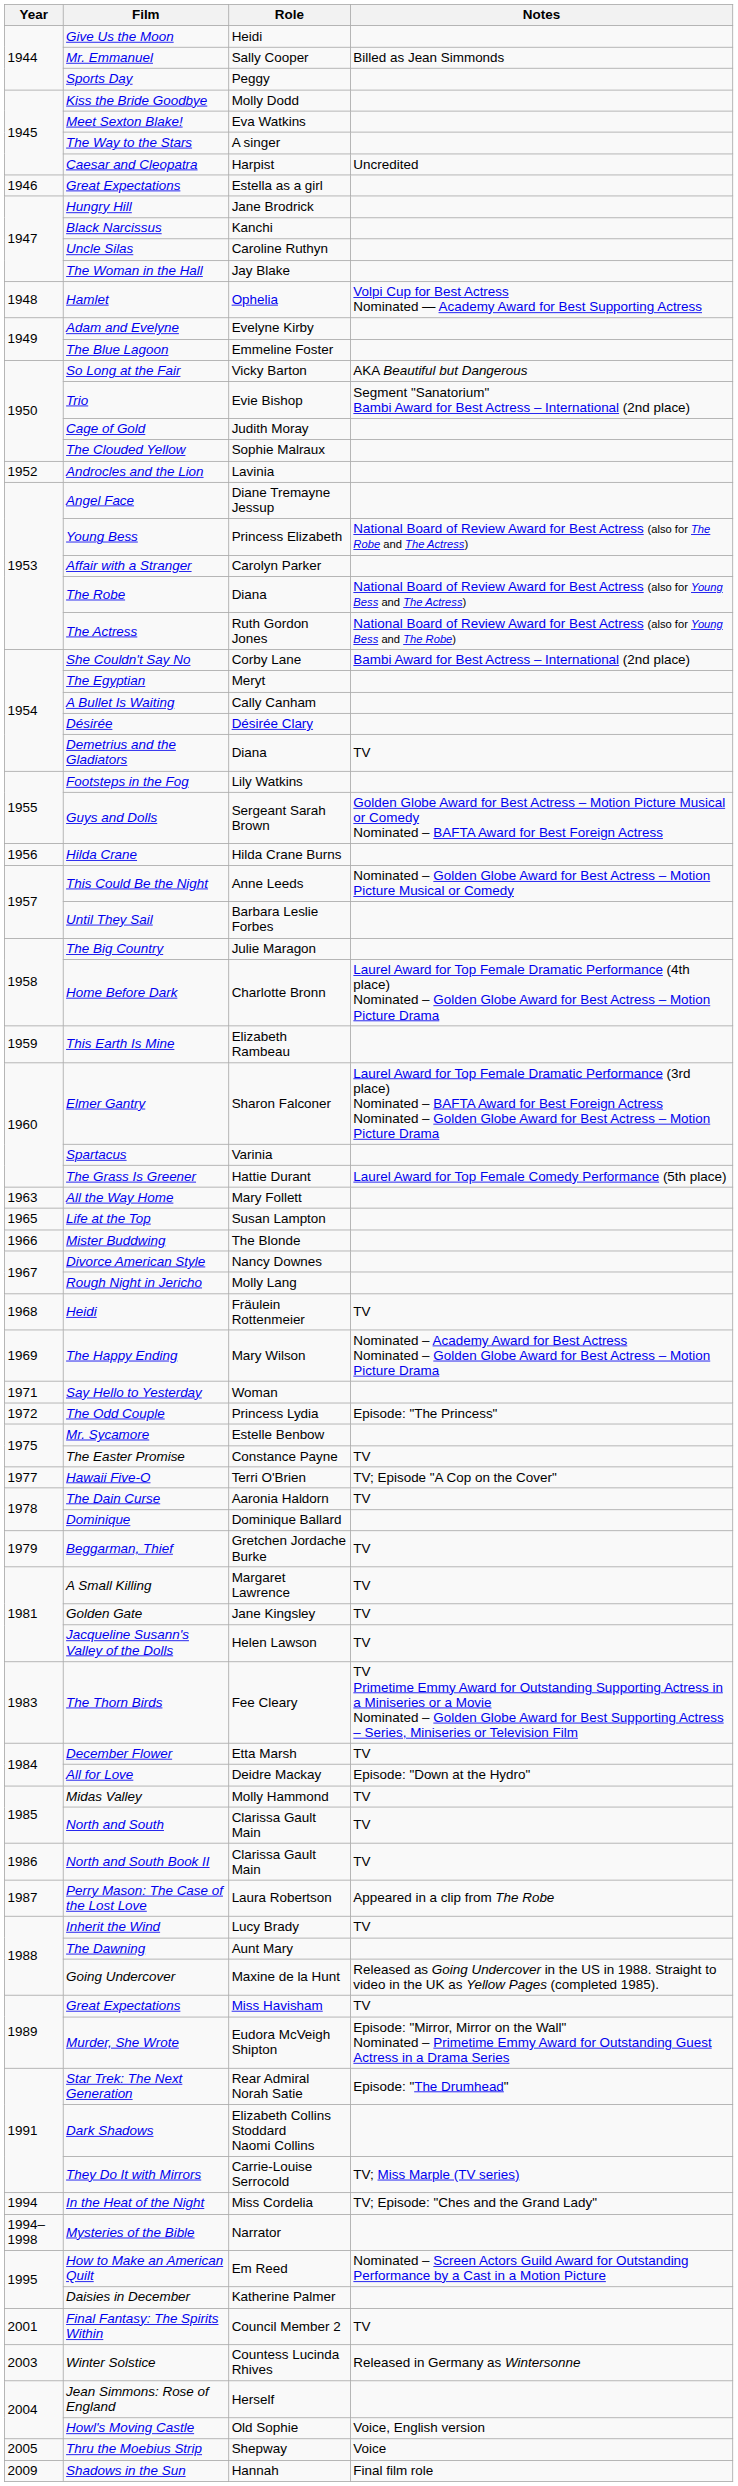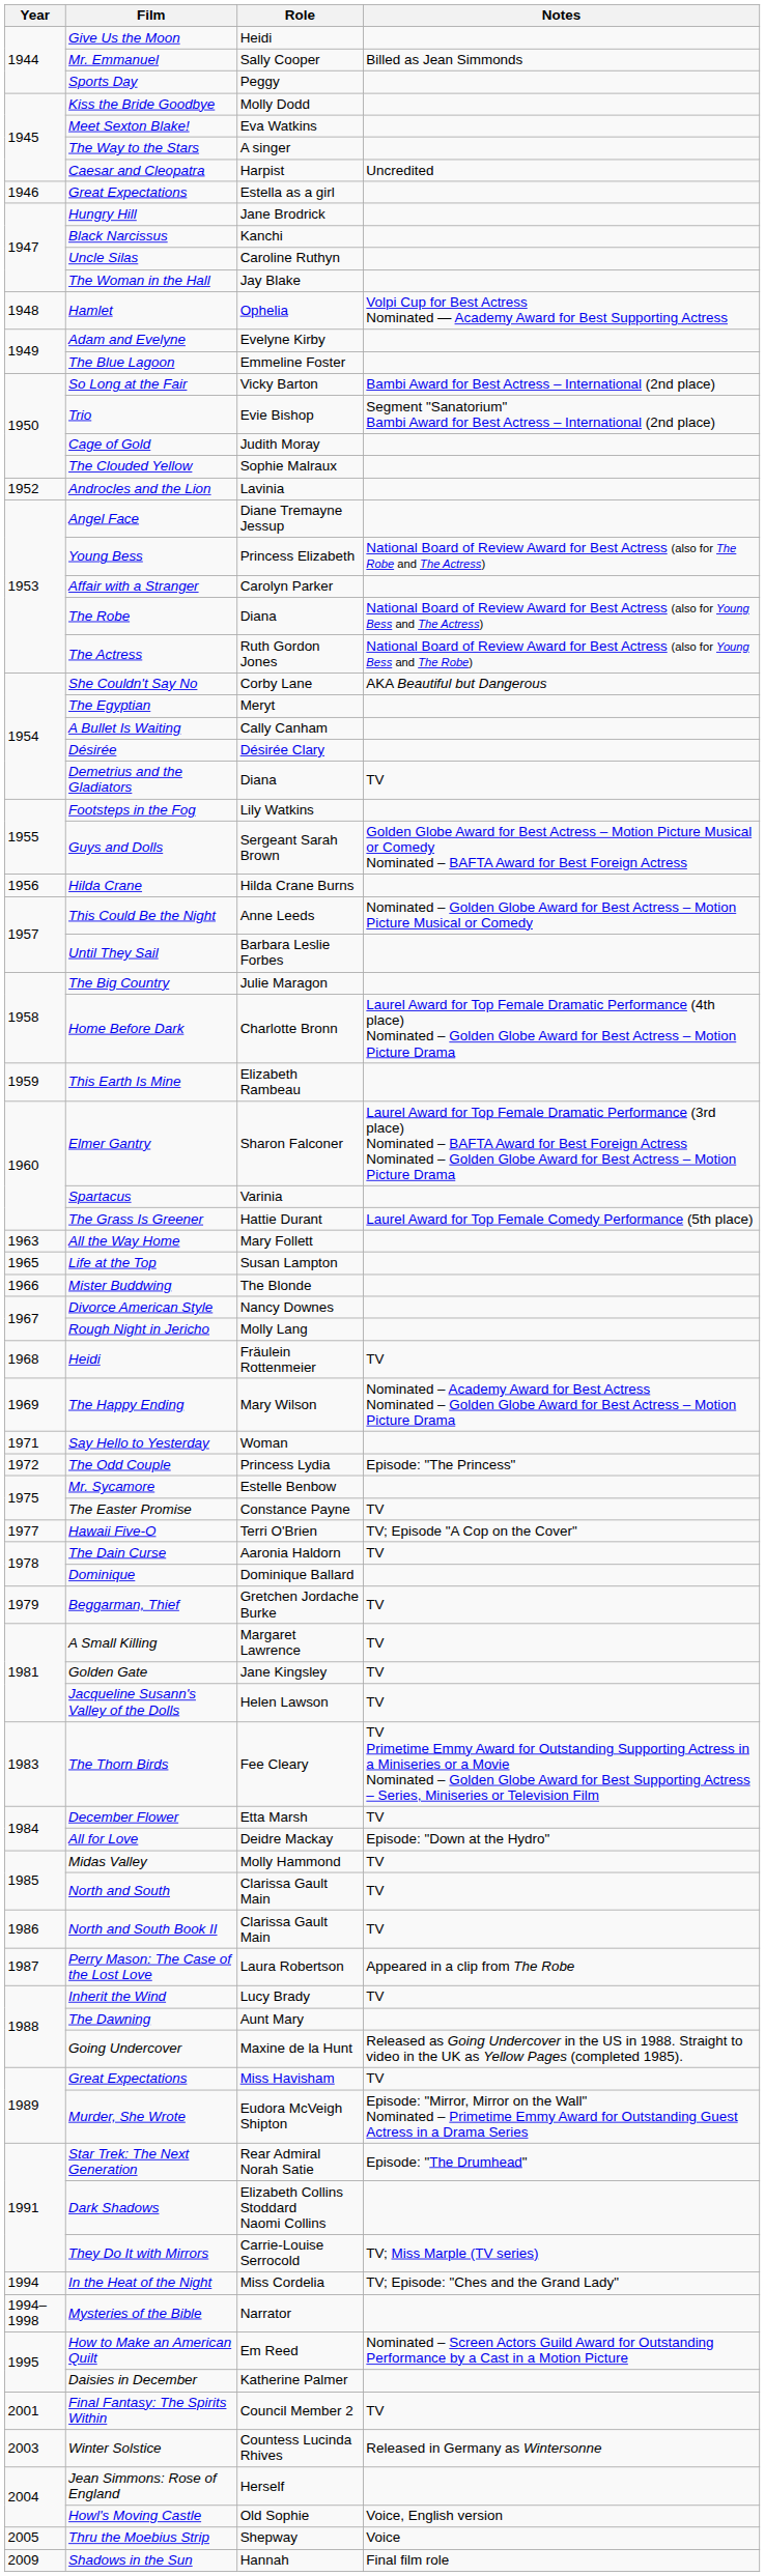 <table class="wikitable" style="font-size: 100%;">
 <tr>
 <th>Year</th>
 <th>Film</th>
 <th>Role</th>
 <th>Notes</th>
 </tr>
 <tr>
 <td rowspan="3">1944</td>
 <td><em><a href='#'>Give Us the Moon</a></em></td>
 <td>Heidi</td>
 <td></td>
 </tr>
 <tr>
 <td><em><a href='#'>Mr. Emmanuel</a></em></td>
 <td>Sally Cooper</td>
 <td>Billed as Jean Simmonds</td>
 </tr>
 <tr>
 <td><em><a href='#'>Sports Day</a></em></td>
 <td>Peggy</td>
 <td></td>
 </tr>
 <tr>
 <td rowspan="4">1945</td>
 <td><em><a href='#'>Kiss the Bride Goodbye</a></em></td>
 <td>Molly Dodd</td>
 <td></td>
 </tr>
 <tr>
 <td><em><a href='#'>Meet Sexton Blake!</a></em></td>
 <td>Eva Watkins</td>
 <td></td>
 </tr>
 <tr>
 <td><em><a href='#'>The Way to the Stars</a></em></td>
 <td>A singer</td>
 <td></td>
 </tr>
 <tr>
 <td><em><a href='#'>Caesar and Cleopatra</a></em></td>
 <td>Harpist</td>
 <td>Uncredited</td>
 </tr>
 <tr>
 <td>1946</td>
 <td><em><a href='#'>Great Expectations</a></em></td>
 <td>Estella as a girl</td>
 <td></td>
 </tr>
 <tr>
 <td rowspan="4">1947</td>
 <td><em><a href='#'>Hungry Hill</a></em></td>
 <td>Jane Brodrick</td>
 <td></td>
 </tr>
 <tr>
 <td><em><a href='#'>Black Narcissus</a></em></td>
 <td>Kanchi</td>
 <td></td>
 </tr>
 <tr>
 <td><em><a href='#'>Uncle Silas</a></em></td>
 <td>Caroline Ruthyn</td>
 <td></td>
 </tr>
 <tr>
 <td><em><a href='#'>The Woman in the Hall</a></em></td>
 <td>Jay Blake</td>
 <td></td>
 </tr>
 <tr>
 <td>1948</td>
 <td><em><a href='#'>Hamlet</a></em></td>
 <td><a href='#'>Ophelia</a></td>
 <td><a href='#'>Volpi Cup for Best Actress</a><br>Nominated — <a href='#'>Academy Award for Best Supporting Actress</a></td>
 </tr>
 <tr>
 <td rowspan="2">1949</td>
 <td><em><a href='#'>Adam and Evelyne</a></em></td>
 <td>Evelyne Kirby</td>
 <td></td>
 </tr>
 <tr>
 <td><em><a href='#'>The Blue Lagoon</a></em></td>
 <td>Emmeline Foster</td>
 <td></td>
 </tr>
 <tr>
 <td rowspan="4">1950</td>
 <td><em><a href='#'>So Long at the Fair</a></em></td>
 <td>Vicky Barton</td>
-<td>AKA <em>Beautiful but Dangerous</em></td>
+<td><a href='#'>Bambi Award for Best Actress – International</a> (2nd place)</td>
 </tr>
 <tr>
 <td><em><a href='#'>Trio</a></em></td>
 <td>Evie Bishop</td>
 <td>Segment "Sanatorium"<br><a href='#'>Bambi Award for Best Actress – International</a> (2nd place)</td>
 </tr>
 <tr>
 <td><em><a href='#'>Cage of Gold</a></em></td>
 <td>Judith Moray</td>
 <td></td>
 </tr>
 <tr>
 <td><em><a href='#'>The Clouded Yellow</a></em></td>
 <td>Sophie Malraux</td>
 <td></td>
 </tr>
 <tr>
 <td>1952</td>
 <td><em><a href='#'>Androcles and the Lion</a></em></td>
 <td>Lavinia</td>
 <td></td>
 </tr>
 <tr>
 <td rowspan="5">1953</td>
 <td><em><a href='#'>Angel Face</a></em></td>
 <td>Diane Tremayne Jessup</td>
 <td></td>
 </tr>
 <tr>
 <td><em><a href='#'>Young Bess</a></em></td>
 <td>Princess Elizabeth</td>
 <td><a href='#'>National Board of Review Award for Best Actress</a> <small>(also for <a href='#'><em>The Robe</em></a> and <em><a href='#'>The Actress</a></em>)</small></td>
 </tr>
 <tr>
 <td><em><a href='#'>Affair with a Stranger</a></em></td>
 <td>Carolyn Parker</td>
 <td></td>
 </tr>
 <tr>
 <td><em><a href='#'>The Robe</a></em></td>
 <td>Diana</td>
 <td><a href='#'>National Board of Review Award for Best Actress</a> <small>(also for <em><a href='#'>Young Bess</a></em> and <em><a href='#'>The Actress</a></em>)</small></td>
 </tr>
 <tr>
 <td><em><a href='#'>The Actress</a></em></td>
 <td>Ruth Gordon Jones</td>
 <td><a href='#'>National Board of Review Award for Best Actress</a> <small>(also for <em><a href='#'>Young Bess</a></em> and <em><a href='#'>The Robe</a></em>)</small></td>
 </tr>
 <tr>
 <td rowspan="5">1954</td>
 <td><em><a href='#'>She Couldn't Say No</a></em></td>
 <td>Corby Lane</td>
-<td><a href='#'>Bambi Award for Best Actress – International</a> (2nd place)</td>
+<td>AKA <em>Beautiful but Dangerous</em></td>
 </tr>
 <tr>
 <td><em><a href='#'>The Egyptian</a></em></td>
 <td>Meryt</td>
 <td></td>
 </tr>
 <tr>
 <td><em><a href='#'>A Bullet Is Waiting</a></em></td>
 <td>Cally Canham</td>
 <td></td>
 </tr>
 <tr>
 <td><em><a href='#'>Désirée</a></em></td>
 <td><a href='#'>Désirée Clary</a></td>
 <td></td>
 </tr>
 <tr>
 <td><em><a href='#'>Demetrius and the Gladiators</a></em></td>
 <td>Diana</td>
 <td>TV</td>
 </tr>
 <tr>
 <td rowspan="2">1955</td>
 <td><em><a href='#'>Footsteps in the Fog</a></em></td>
 <td>Lily Watkins</td>
 <td></td>
 </tr>
 <tr>
 <td><em><a href='#'>Guys and Dolls</a></em></td>
 <td>Sergeant Sarah Brown</td>
 <td><a href='#'>Golden Globe Award for Best Actress – Motion Picture Musical or Comedy</a><br>Nominated – <a href='#'>BAFTA Award for Best Foreign Actress</a></td>
 </tr>
 <tr>
 <td>1956</td>
 <td><em><a href='#'>Hilda Crane</a></em></td>
 <td>Hilda Crane Burns</td>
 <td></td>
 </tr>
 <tr>
 <td rowspan="2">1957</td>
 <td><em><a href='#'>This Could Be the Night</a></em></td>
 <td>Anne Leeds</td>
 <td>Nominated – <a href='#'>Golden Globe Award for Best Actress – Motion Picture Musical or Comedy</a></td>
 </tr>
 <tr>
 <td><em><a href='#'>Until They Sail</a></em></td>
 <td>Barbara Leslie Forbes</td>
 <td></td>
 </tr>
 <tr>
 <td rowspan="2">1958</td>
 <td><em><a href='#'>The Big Country</a></em></td>
 <td>Julie Maragon</td>
 <td></td>
 </tr>
 <tr>
 <td><em><a href='#'>Home Before Dark</a></em></td>
 <td>Charlotte Bronn</td>
 <td><a href='#'>Laurel Award for Top Female Dramatic Performance</a> (4th place)<br>Nominated – <a href='#'>Golden Globe Award for Best Actress – Motion Picture Drama</a></td>
 </tr>
 <tr>
 <td>1959</td>
 <td><em><a href='#'>This Earth Is Mine</a></em></td>
 <td>Elizabeth Rambeau</td>
 <td></td>
 </tr>
 <tr>
 <td rowspan="3">1960</td>
 <td><em><a href='#'>Elmer Gantry</a></em></td>
 <td>Sharon Falconer</td>
 <td><a href='#'>Laurel Award for Top Female Dramatic Performance</a> (3rd place)<br>Nominated – <a href='#'>BAFTA Award for Best Foreign Actress</a><br>Nominated – <a href='#'>Golden Globe Award for Best Actress – Motion Picture Drama</a></td>
 </tr>
 <tr>
 <td><em><a href='#'>Spartacus</a></em></td>
 <td>Varinia</td>
 <td></td>
 </tr>
 <tr>
 <td><em><a href='#'>The Grass Is Greener</a></em></td>
 <td>Hattie Durant</td>
 <td><a href='#'>Laurel Award for Top Female Comedy Performance</a> (5th place)</td>
 </tr>
 <tr>
 <td>1963</td>
 <td><em><a href='#'>All the Way Home</a></em></td>
 <td>Mary Follett</td>
 <td></td>
 </tr>
 <tr>
 <td>1965</td>
 <td><em><a href='#'>Life at the Top</a></em></td>
 <td>Susan Lampton</td>
 <td></td>
 </tr>
 <tr>
 <td>1966</td>
 <td><em><a href='#'>Mister Buddwing</a></em></td>
 <td>The Blonde</td>
 <td></td>
 </tr>
 <tr>
 <td rowspan="2">1967</td>
 <td><em><a href='#'>Divorce American Style</a></em></td>
 <td>Nancy Downes</td>
 <td></td>
 </tr>
 <tr>
 <td><em><a href='#'>Rough Night in Jericho</a></em></td>
 <td>Molly Lang</td>
 <td></td>
 </tr>
 <tr>
 <td>1968</td>
 <td><em><a href='#'>Heidi</a></em></td>
 <td>Fräulein Rottenmeier</td>
 <td>TV</td>
 </tr>
 <tr>
 <td>1969</td>
 <td><em><a href='#'>The Happy Ending</a></em></td>
 <td>Mary Wilson</td>
 <td>Nominated – <a href='#'>Academy Award for Best Actress</a><br>Nominated – <a href='#'>Golden Globe Award for Best Actress – Motion Picture Drama</a></td>
 </tr>
 <tr>
 <td>1971</td>
 <td><em><a href='#'>Say Hello to Yesterday</a></em></td>
 <td>Woman</td>
 <td></td>
 </tr>
 <tr>
 <td>1972</td>
 <td><em><a href='#'>The Odd Couple</a></em></td>
 <td>Princess Lydia</td>
 <td>Episode: "The Princess"</td>
 </tr>
 <tr>
 <td rowspan="2">1975</td>
 <td><em><a href='#'>Mr. Sycamore</a></em></td>
 <td>Estelle Benbow</td>
 <td></td>
 </tr>
 <tr>
 <td><em>The Easter Promise</em></td>
 <td>Constance Payne</td>
 <td>TV</td>
 </tr>
 <tr>
 <td>1977</td>
 <td><em><a href='#'>Hawaii Five-O</a></em></td>
 <td>Terri O'Brien</td>
 <td>TV; Episode "A Cop on the Cover"</td>
 </tr>
 <tr>
 <td rowspan="2">1978</td>
 <td><em><a href='#'>The Dain Curse</a></em></td>
 <td>Aaronia Haldorn</td>
 <td>TV</td>
 </tr>
 <tr>
 <td><em><a href='#'>Dominique</a></em></td>
 <td>Dominique Ballard</td>
 <td></td>
 </tr>
 <tr>
 <td>1979</td>
 <td><em><a href='#'>Beggarman, Thief</a></em></td>
 <td>Gretchen Jordache Burke</td>
 <td>TV</td>
 </tr>
 <tr>
 <td rowspan="3">1981</td>
 <td><em>A Small Killing</em></td>
 <td>Margaret Lawrence</td>
 <td>TV</td>
 </tr>
 <tr>
 <td><em>Golden Gate</em></td>
 <td>Jane Kingsley</td>
 <td>TV</td>
 </tr>
 <tr>
 <td><em><a href='#'>Jacqueline Susann's Valley of the Dolls</a></em></td>
 <td>Helen Lawson</td>
 <td>TV</td>
 </tr>
 <tr>
 <td>1983</td>
 <td><em><a href='#'>The Thorn Birds</a></em></td>
 <td>Fee Cleary</td>
 <td>TV<br><a href='#'>Primetime Emmy Award for Outstanding Supporting Actress in a Miniseries or a Movie</a><br>Nominated – <a href='#'>Golden Globe Award for Best Supporting Actress – Series, Miniseries or Television Film</a></td>
 </tr>
 <tr>
 <td rowspan="2">1984</td>
 <td><em><a href='#'>December Flower</a></em></td>
 <td>Etta Marsh</td>
 <td>TV</td>
 </tr>
 <tr>
 <td><em><a href='#'>All for Love</a></em></td>
 <td>Deidre Mackay</td>
 <td>Episode: "Down at the Hydro"</td>
 </tr>
 <tr>
 <td rowspan="2">1985</td>
 <td><em>Midas Valley</em></td>
 <td>Molly Hammond</td>
 <td>TV</td>
 </tr>
 <tr>
 <td><em><a href='#'>North and South</a></em></td>
 <td>Clarissa Gault Main</td>
 <td>TV</td>
 </tr>
 <tr>
 <td>1986</td>
 <td><em><a href='#'>North and South Book II</a></em></td>
 <td>Clarissa Gault Main</td>
 <td>TV</td>
 </tr>
 <tr>
 <td>1987</td>
 <td><em><a href='#'>Perry Mason: The Case of the Lost Love</a></em></td>
 <td>Laura Robertson</td>
 <td>Appeared in a clip from <em>The Robe</em></td>
 </tr>
 <tr>
 <td rowspan="3">1988</td>
 <td><em><a href='#'>Inherit the Wind</a></em></td>
 <td>Lucy Brady</td>
 <td>TV</td>
 </tr>
 <tr>
 <td><em><a href='#'>The Dawning</a></em></td>
 <td>Aunt Mary</td>
 <td></td>
 </tr>
 <tr>
 <td><em>Going Undercover</em></td>
 <td>Maxine de la Hunt</td>
 <td>Released as <em>Going Undercover</em> in the US in 1988. Straight to video in the UK as <em>Yellow Pages</em> (completed 1985).</td>
 </tr>
 <tr>
 <td rowspan="2">1989</td>
 <td><em><a href='#'>Great Expectations</a></em></td>
 <td><a href='#'>Miss Havisham</a></td>
 <td>TV</td>
 </tr>
 <tr>
 <td><em><a href='#'>Murder, She Wrote</a></em></td>
 <td>Eudora McVeigh Shipton</td>
 <td>Episode: "Mirror, Mirror on the Wall"<br>Nominated – <a href='#'>Primetime Emmy Award for Outstanding Guest Actress in a Drama Series</a></td>
 </tr>
 <tr>
 <td rowspan="3">1991</td>
 <td><em><a href='#'>Star Trek: The Next Generation</a></em></td>
 <td>Rear Admiral Norah Satie</td>
 <td>Episode: "<a href='#'>The Drumhead</a>"</td>
 </tr>
 <tr>
 <td><em><a href='#'>Dark Shadows</a></em></td>
 <td>Elizabeth Collins Stoddard<br>Naomi Collins</td>
 <td></td>
 </tr>
 <tr>
 <td><em><a href='#'>They Do It with Mirrors</a></em></td>
 <td>Carrie-Louise Serrocold</td>
 <td>TV; <a href='#'>Miss Marple (TV series)</a></td>
 </tr>
 <tr>
 <td>1994</td>
 <td><em><a href='#'>In the Heat of the Night</a></em></td>
 <td>Miss Cordelia</td>
 <td>TV; Episode: "Ches and the Grand Lady"</td>
 </tr>
 <tr>
 <td>1994–1998</td>
 <td><em><a href='#'>Mysteries of the Bible</a></em></td>
 <td>Narrator</td>
 <td></td>
 </tr>
 <tr>
 <td rowspan="2">1995</td>
 <td><em><a href='#'>How to Make an American Quilt</a></em></td>
 <td>Em Reed</td>
 <td>Nominated – <a href='#'>Screen Actors Guild Award for Outstanding Performance by a Cast in a Motion Picture</a></td>
 </tr>
 <tr>
 <td><em>Daisies in December</em></td>
 <td>Katherine Palmer</td>
 <td></td>
 </tr>
 <tr>
 <td>2001</td>
 <td><em><a href='#'>Final Fantasy: The Spirits Within</a></em></td>
 <td>Council Member 2</td>
 <td>TV</td>
 </tr>
 <tr>
 <td>2003</td>
 <td><em>Winter Solstice</em></td>
 <td>Countess Lucinda Rhives</td>
 <td>Released in Germany as <em>Wintersonne</em></td>
 </tr>
 <tr>
 <td rowspan="2">2004</td>
 <td><em>Jean Simmons: Rose of England</em></td>
 <td>Herself</td>
 <td></td>
 </tr>
 <tr>
 <td><em><a href='#'>Howl's Moving Castle</a></em></td>
 <td>Old Sophie</td>
 <td>Voice, English version</td>
 </tr>
 <tr>
 <td>2005</td>
 <td><em><a href='#'>Thru the Moebius Strip</a></em></td>
 <td>Shepway</td>
 <td>Voice</td>
 </tr>
 <tr>
 <td>2009</td>
 <td><em><a href='#'>Shadows in the Sun</a></em></td>
 <td>Hannah</td>
 <td>Final film role</td>
 </tr>
 </table>
